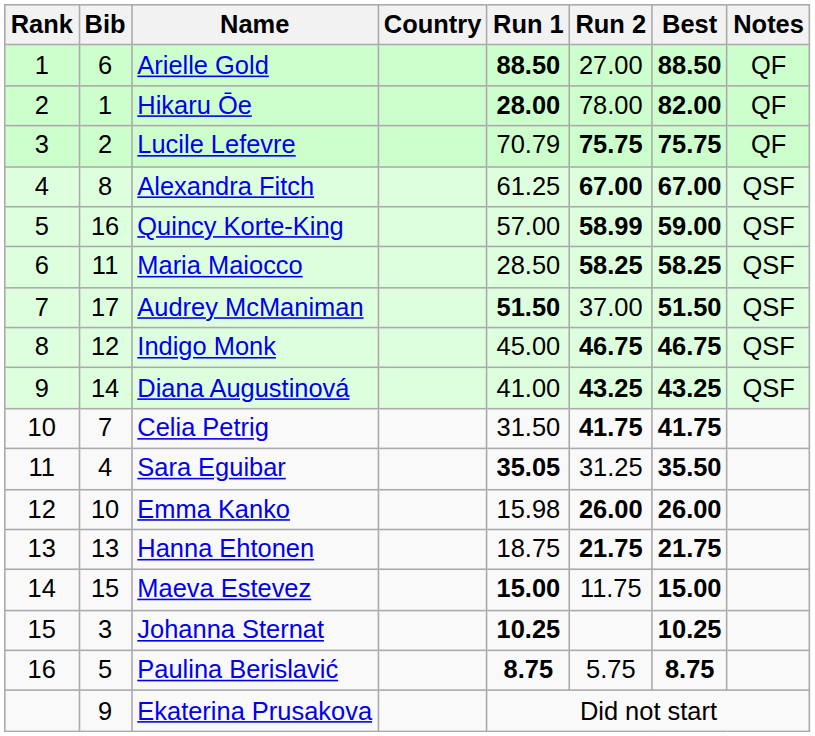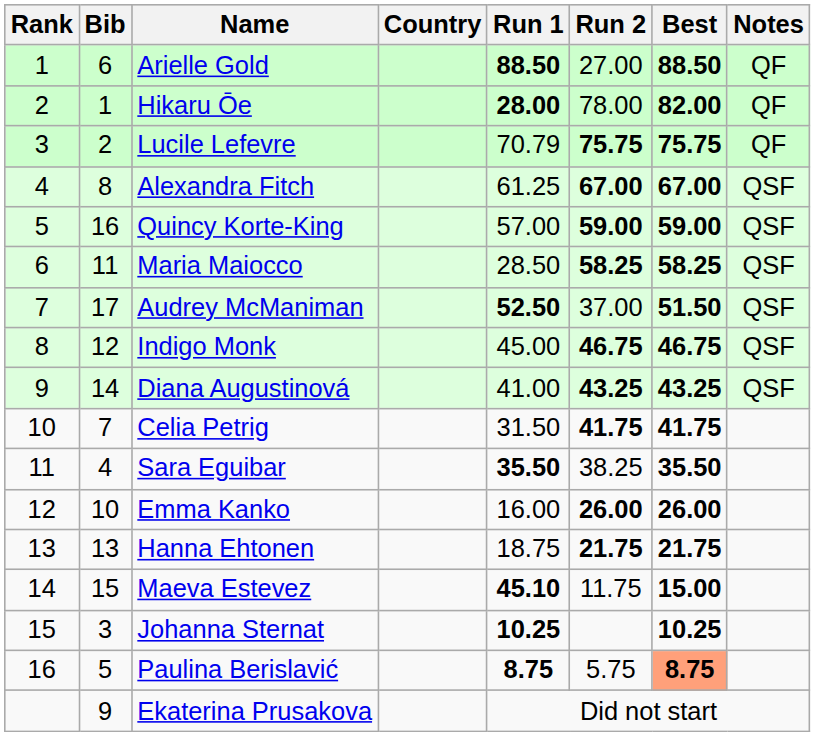 <table class="wikitable sortable" style="text-align:center">
 <tr>
 <th>Rank</th>
 <th>Bib</th>
 <th>Name</th>
 <th>Country</th>
 <th>Run 1</th>
 <th>Run 2</th>
 <th>Best</th>
 <th>Notes</th>
 </tr>
 <tr bgcolor=ccffcc>
 <td>1</td>
 <td>6</td>
 <td align=left><a href='#'>Arielle Gold</a></td>
 <td align=left></td>
 <td><strong>88.50</strong></td>
 <td>27.00</td>
 <td><strong>88.50</strong></td>
 <td>QF</td>
 </tr>
 <tr bgcolor=ccffcc>
 <td>2</td>
 <td>1</td>
 <td align=left><a href='#'>Hikaru Ōe</a></td>
 <td align=left></td>
 <td><strong>28.00</strong></td>
 <td>78.00</td>
 <td><strong>82.00</strong></td>
 <td>QF</td>
 </tr>
 <tr bgcolor=ccffcc>
 <td>3</td>
 <td>2</td>
 <td align=left><a href='#'>Lucile Lefevre</a></td>
 <td align=left></td>
 <td>70.79</td>
 <td><strong>75.75</strong></td>
 <td><strong>75.75</strong></td>
 <td>QF</td>
 </tr>
 <tr bgcolor=ddffdd>
 <td>4</td>
 <td>8</td>
 <td align=left><a href='#'>Alexandra Fitch</a></td>
 <td align=left></td>
 <td>61.25</td>
 <td><strong>67.00</strong></td>
 <td><strong>67.00</strong></td>
 <td>QSF</td>
 </tr>
 <tr bgcolor=ddffdd>
 <td>5</td>
 <td>16</td>
 <td align=left><a href='#'>Quincy Korte-King</a></td>
 <td align=left></td>
 <td>57.00</td>
-<td><strong>58.99</strong></td>
+<td><strong>59.00</strong></td>
 <td><strong>59.00</strong></td>
 <td>QSF</td>
 </tr>
 <tr bgcolor=ddffdd>
 <td>6</td>
 <td>11</td>
 <td align=left><a href='#'>Maria Maiocco</a></td>
 <td align=left></td>
 <td>28.50</td>
 <td><strong>58.25</strong></td>
 <td><strong>58.25</strong></td>
 <td>QSF</td>
 </tr>
 <tr bgcolor=ddffdd>
 <td>7</td>
 <td>17</td>
 <td align=left><a href='#'>Audrey McManiman</a></td>
 <td align=left></td>
-<td><strong>51.50</strong></td>
+<td><strong>52.50</strong></td>
 <td>37.00</td>
 <td><strong>51.50</strong></td>
 <td>QSF</td>
 </tr>
 <tr bgcolor=ddffdd>
 <td>8</td>
 <td>12</td>
 <td align=left><a href='#'>Indigo Monk</a></td>
 <td align=left></td>
 <td>45.00</td>
 <td><strong>46.75</strong></td>
 <td><strong>46.75</strong></td>
 <td>QSF</td>
 </tr>
 <tr bgcolor=ddffdd>
 <td>9</td>
 <td>14</td>
 <td align=left><a href='#'>Diana Augustinová</a></td>
 <td align=left></td>
 <td>41.00</td>
 <td><strong>43.25</strong></td>
 <td><strong>43.25</strong></td>
 <td>QSF</td>
 </tr>
 <tr>
 <td>10</td>
 <td>7</td>
 <td align=left><a href='#'>Celia Petrig</a></td>
 <td align=left></td>
 <td>31.50</td>
 <td><strong>41.75</strong></td>
 <td><strong>41.75</strong></td>
 <td></td>
 </tr>
 <tr>
 <td>11</td>
 <td>4</td>
 <td align=left><a href='#'>Sara Eguibar</a></td>
 <td align=left></td>
-<td><strong>35.05</strong></td>
-<td>31.25</td>
+<td><strong>35.50</strong></td>
+<td>38.25</td>
 <td><strong>35.50</strong></td>
 <td></td>
 </tr>
 <tr>
 <td>12</td>
 <td>10</td>
 <td align=left><a href='#'>Emma Kanko</a></td>
 <td align=left></td>
-<td>15.98</td>
+<td>16.00</td>
 <td><strong>26.00</strong></td>
 <td><strong>26.00</strong></td>
 <td></td>
 </tr>
 <tr>
 <td>13</td>
 <td>13</td>
 <td align=left><a href='#'>Hanna Ehtonen</a></td>
 <td align=left></td>
 <td>18.75</td>
 <td><strong>21.75</strong></td>
 <td><strong>21.75</strong></td>
 <td></td>
 </tr>
 <tr>
 <td>14</td>
 <td>15</td>
 <td align=left><a href='#'>Maeva Estevez</a></td>
 <td align=left></td>
-<td><strong>15.00</strong></td>
+<td><strong>45.10</strong></td>
 <td>11.75</td>
 <td><strong>15.00</strong></td>
 <td></td>
 </tr>
 <tr>
 <td>15</td>
 <td>3</td>
 <td align=left><a href='#'>Johanna Sternat</a></td>
 <td align=left></td>
 <td><strong>10.25</strong></td>
 <td></td>
 <td><strong>10.25</strong></td>
 <td></td>
 </tr>
 <tr>
 <td>16</td>
 <td>5</td>
 <td align=left><a href='#'>Paulina Berislavić</a></td>
 <td align=left></td>
 <td><strong>8.75</strong></td>
 <td>5.75</td>
-<td><strong>8.75</strong></td>
+<td style="background: lightsalmon;"><strong>8.75</strong></td>
 <td></td>
 </tr>
 <tr>
 <td></td>
 <td>9</td>
 <td align=left><a href='#'>Ekaterina Prusakova</a></td>
 <td align=left></td>
 <td colspan=4>Did not start</td>
 </tr>
 </table>
